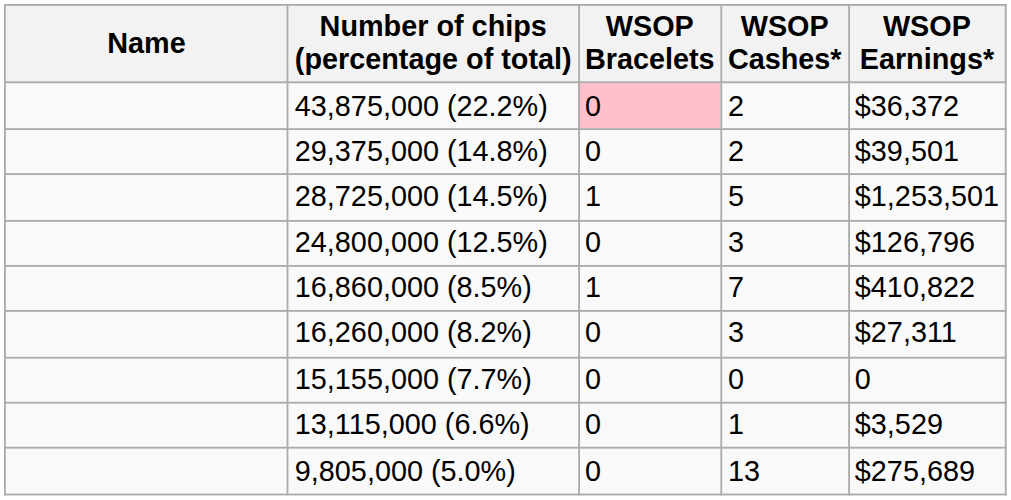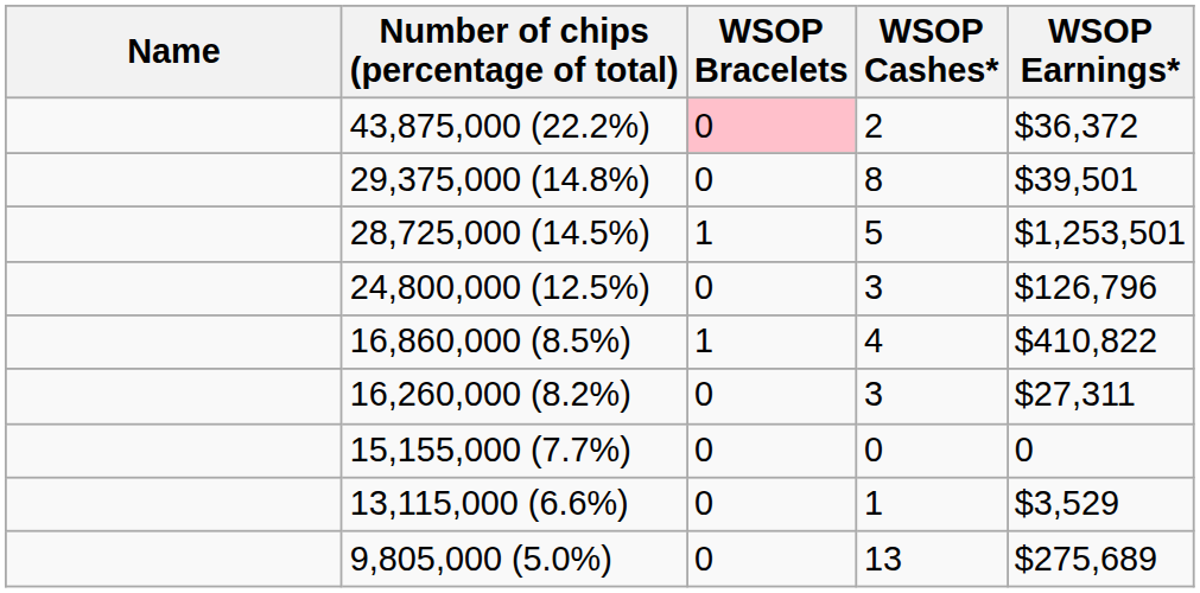 <table class="wikitable sortable">
 <tr>
 <th width="150">Name</th>
 <th>Number of chips<br>(percentage of total)</th>
 <th>WSOP<br>Bracelets</th>
 <th>WSOP<br>Cashes*</th>
 <th>WSOP<br>Earnings*</th>
 </tr>
 <tr>
 <td> </td>
 <td>43,875,000 (22.2%)</td>
 <td style="background: pink;">0</td>
 <td>2</td>
 <td>$36,372</td>
 </tr>
 <tr>
 <td> </td>
 <td>29,375,000 (14.8%)</td>
 <td>0</td>
-<td>2</td>
+<td>8</td>
 <td>$39,501</td>
 </tr>
 <tr>
 <td> </td>
 <td>28,725,000 (14.5%)</td>
 <td>1</td>
 <td>5</td>
 <td>$1,253,501</td>
 </tr>
 <tr>
 <td> </td>
 <td>24,800,000 (12.5%)</td>
 <td>0</td>
 <td>3</td>
 <td>$126,796</td>
 </tr>
 <tr>
 <td> </td>
 <td>16,860,000 (8.5%)</td>
 <td>1</td>
-<td>7</td>
+<td>4</td>
 <td>$410,822</td>
 </tr>
 <tr>
 <td> </td>
 <td>16,260,000  (8.2%)</td>
 <td>0</td>
 <td>3</td>
 <td>$27,311</td>
 </tr>
 <tr>
 <td> </td>
 <td>15,155,000 (7.7%)</td>
 <td>0</td>
 <td>0</td>
 <td>0</td>
 </tr>
 <tr>
 <td> </td>
 <td>13,115,000 (6.6%)</td>
 <td>0</td>
 <td>1</td>
 <td>$3,529</td>
 </tr>
 <tr>
 <td> </td>
 <td>9,805,000 (5.0%)</td>
 <td>0</td>
 <td>13</td>
 <td>$275,689</td>
 </tr>
 </table>
